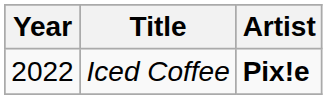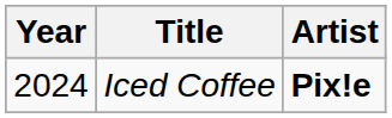 <table class="wikitable sortable">
 <tr>
 <th>Year</th>
 <th>Title</th>
 <th>Artist</th>
 </tr>
 <tr>
-<td>2022</td>
+<td>2024</td>
 <td><em>Iced Coffee</em></td>
 <td><strong>Pix!e</strong></td>
 </tr>
 </table>
